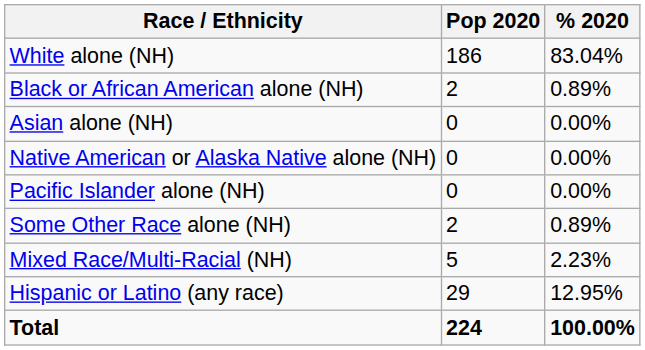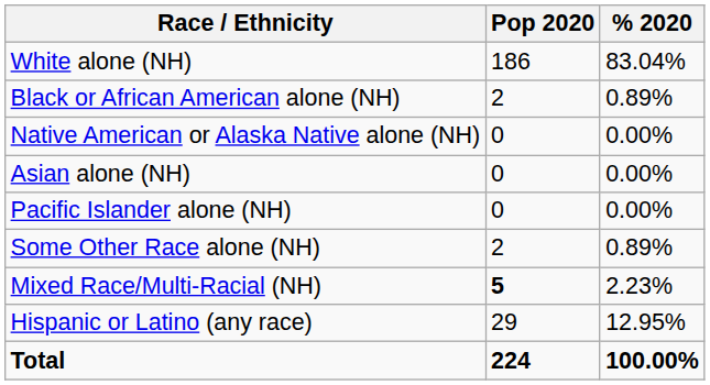 <table class="wikitable">
 <tr>
 <th>Race / Ethnicity</th>
 <th>Pop 2020</th>
 <th>% 2020</th>
 </tr>
 <tr>
 <td><a href='#'>White</a> alone (NH)</td>
 <td>186</td>
 <td>83.04%</td>
 </tr>
 <tr>
 <td><a href='#'>Black or African American</a> alone (NH)</td>
 <td>2</td>
 <td>0.89%</td>
 </tr>
 <tr>
-<td><a href='#'>Asian</a> alone (NH)</td>
+<td><a href='#'>Native American</a> or <a href='#'>Alaska Native</a> alone (NH)</td>
 <td>0</td>
 <td>0.00%</td>
 </tr>
 <tr>
-<td><a href='#'>Native American</a> or <a href='#'>Alaska Native</a> alone (NH)</td>
+<td><a href='#'>Asian</a> alone (NH)</td>
 <td>0</td>
 <td>0.00%</td>
 </tr>
 <tr>
 <td><a href='#'>Pacific Islander</a> alone (NH)</td>
 <td>0</td>
 <td>0.00%</td>
 </tr>
 <tr>
 <td><a href='#'>Some Other Race</a> alone (NH)</td>
 <td>2</td>
 <td>0.89%</td>
 </tr>
 <tr>
 <td><a href='#'>Mixed Race/Multi-Racial</a> (NH)</td>
-<td>5</td>
+<td><strong>5</strong></td>
 <td>2.23%</td>
 </tr>
 <tr>
 <td><a href='#'>Hispanic or Latino</a> (any race)</td>
 <td>29</td>
 <td>12.95%</td>
 </tr>
 <tr>
 <td><strong>Total</strong></td>
 <td><strong>224</strong></td>
 <td><strong>100.00%</strong></td>
 </tr>
 </table>
